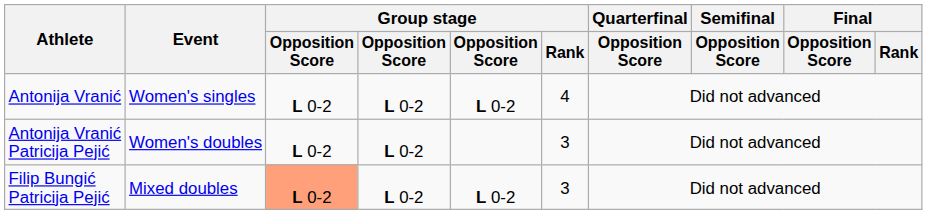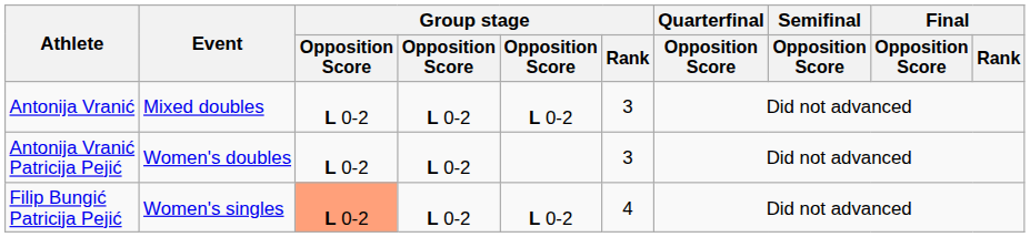 <table class="wikitable" style="text-align:center; font-size:90%">
 <tr>
 <th rowspan="2">Athlete</th>
 <th rowspan="2">Event</th>
 <th colspan="4">Group stage</th>
 <th>Quarterfinal</th>
 <th>Semifinal</th>
 <th colspan="2">Final</th>
 </tr>
 <tr style="font-size:95%">
 <th>Opposition<br>Score</th>
 <th>Opposition<br>Score</th>
 <th>Opposition<br>Score</th>
 <th>Rank</th>
 <th>Opposition<br>Score</th>
 <th>Opposition<br>Score</th>
 <th>Opposition<br>Score</th>
 <th>Rank</th>
 </tr>
 <tr>
 <td align="left"><a href='#'>Antonija Vranić</a></td>
-<td align="left"><a href='#'>Women's singles</a></td>
+<td align="left"><a href='#'>Mixed doubles</a></td>
 <td><br><strong>L</strong> 0-2</td>
 <td><br><strong>L</strong> 0-2</td>
 <td><br> <strong>L</strong> 0-2</td>
-<td>4</td>
+<td>3</td>
 <td colspan="4">Did not advanced</td>
 </tr>
 <tr>
 <td align="left"><a href='#'>Antonija Vranić</a><br><a href='#'>Patricija Pejić</a></td>
 <td align="left"><a href='#'>Women's doubles</a></td>
 <td><br><strong>L</strong> 0-2</td>
 <td><br><strong>L</strong> 0-2</td>
 <td></td>
 <td>3</td>
 <td colspan="4">Did not advanced</td>
 </tr>
 <tr>
 <td align="left"><a href='#'>Filip Bungić</a><br><a href='#'>Patricija Pejić</a></td>
-<td align="left"><a href='#'>Mixed doubles</a></td>
+<td align="left"><a href='#'>Women's singles</a></td>
 <td style="background: lightsalmon;"><br><strong>L</strong> 0-2</td>
 <td><br><strong>L</strong> 0-2</td>
 <td><br><strong>L</strong> 0-2</td>
-<td>3</td>
+<td>4</td>
 <td colspan="4">Did not advanced</td>
 </tr>
 </table>
